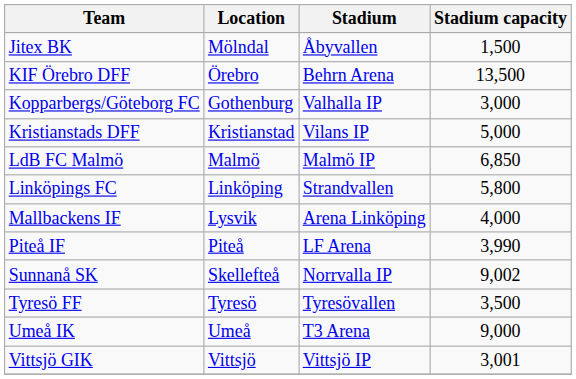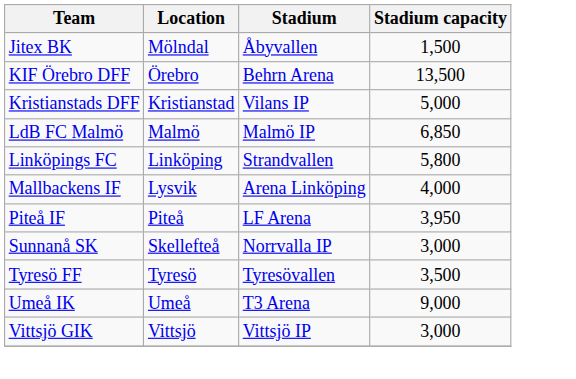 <table class="wikitable sortable">
 <tr>
 <th>Team</th>
 <th>Location</th>
 <th>Stadium</th>
 <th>Stadium capacity</th>
 </tr>
 <tr>
 <td><a href='#'>Jitex BK</a></td>
 <td><a href='#'>Mölndal</a></td>
 <td><a href='#'>Åbyvallen</a></td>
 <td align="center">1,500</td>
 </tr>
 <tr>
 <td><a href='#'>KIF Örebro DFF</a></td>
 <td><a href='#'>Örebro</a></td>
 <td><a href='#'>Behrn Arena</a></td>
 <td align="center">13,500</td>
-</tr>
-<tr>
-<td><a href='#'>Kopparbergs/Göteborg FC</a></td>
-<td><a href='#'>Gothenburg</a></td>
-<td><a href='#'>Valhalla IP</a></td>
-<td align="center">3,000</td>
 </tr>
 <tr>
 <td><a href='#'>Kristianstads DFF</a></td>
 <td><a href='#'>Kristianstad</a></td>
 <td><a href='#'>Vilans IP</a></td>
 <td align="center">5,000</td>
 </tr>
 <tr>
 <td><a href='#'>LdB FC Malmö</a></td>
 <td><a href='#'>Malmö</a></td>
 <td><a href='#'>Malmö IP</a></td>
 <td align="center">6,850</td>
 </tr>
 <tr>
 <td><a href='#'>Linköpings FC</a></td>
 <td><a href='#'>Linköping</a></td>
 <td><a href='#'>Strandvallen</a></td>
 <td align="center">5,800</td>
 </tr>
 <tr>
 <td><a href='#'>Mallbackens IF</a></td>
 <td><a href='#'>Lysvik</a></td>
 <td><a href='#'>Arena Linköping</a></td>
 <td align="center">4,000</td>
 </tr>
 <tr>
 <td><a href='#'>Piteå IF</a></td>
 <td><a href='#'>Piteå</a></td>
 <td><a href='#'>LF Arena</a></td>
-<td align="center">3,990</td>
+<td align="center">3,950</td>
 </tr>
 <tr>
 <td><a href='#'>Sunnanå SK</a></td>
 <td><a href='#'>Skellefteå</a></td>
 <td><a href='#'>Norrvalla IP</a></td>
-<td align="center">9,002</td>
+<td align="center">3,000</td>
 </tr>
 <tr>
 <td><a href='#'>Tyresö FF</a></td>
 <td><a href='#'>Tyresö</a></td>
 <td><a href='#'>Tyresövallen</a></td>
 <td align="center">3,500</td>
 </tr>
 <tr>
 <td><a href='#'>Umeå IK</a></td>
 <td><a href='#'>Umeå</a></td>
 <td><a href='#'>T3 Arena</a></td>
 <td align="center">9,000</td>
 </tr>
 <tr>
 <td><a href='#'>Vittsjö GIK</a></td>
 <td><a href='#'>Vittsjö</a></td>
 <td><a href='#'>Vittsjö IP</a></td>
-<td align="center">3,001</td>
+<td align="center">3,000</td>
 </tr>
 <tr>
 </tr>
 </table>
